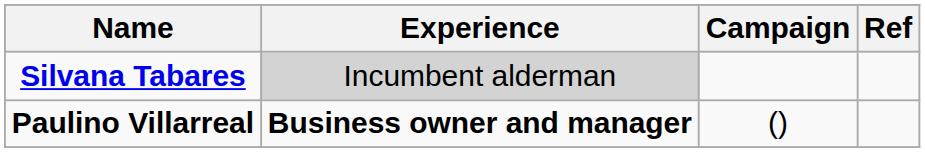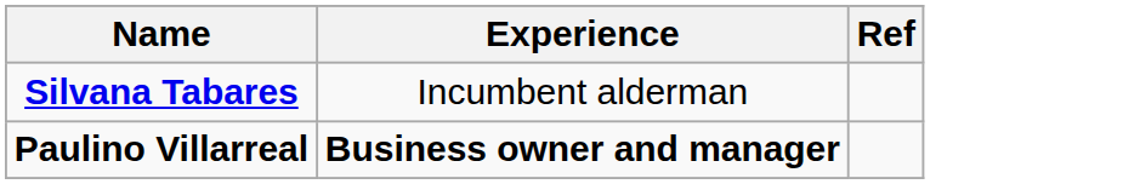 <table class="wikitable" style="text-align:center">
 <tr>
 <th>Name</th>
 <th>Experience</th>
-<th>Campaign</th>
 <th>Ref</th>
 </tr>
 <tr>
 <td><strong><a href='#'>Silvana Tabares</a></strong></td>
-<td style="background: lightgrey;">Incumbent alderman</td>
-<td></td>
+<td>Incumbent alderman</td>
 <td></td>
 </tr>
 <tr>
 <td><strong>Paulino Villarreal</strong></td>
 <td><strong>Business owner and manager</strong></td>
-<td>()</td>
 <td></td>
 </tr>
 </table>
